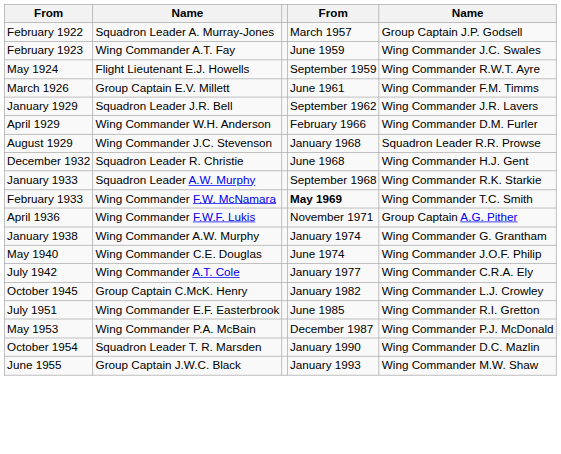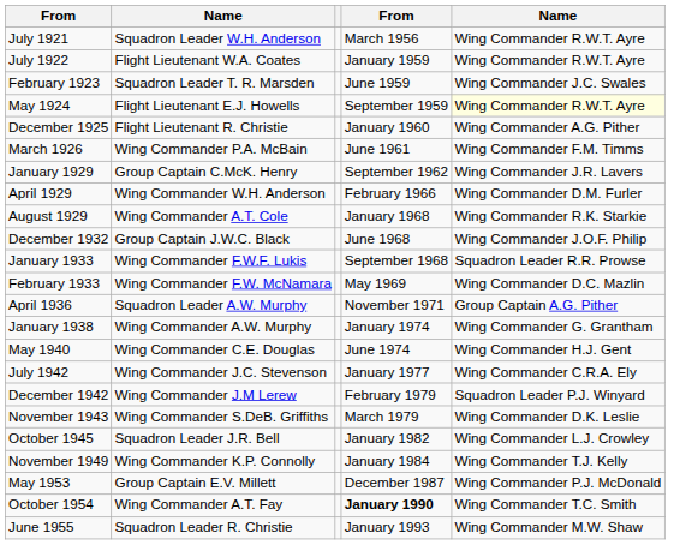 <table class="wikitable">
 <tr>
 <th>From</th>
 <th>Name</th>
 <th></th>
 <th>From</th>
 <th>Name</th>
 </tr>
 <tr>
-<td>February 1922</td>
-<td>Squadron Leader A. Murray-Jones</td>
+<td>July 1921</td>
+<td>Squadron Leader <a href='#'>W.H. Anderson</a></td>
 <td></td>
-<td>March 1957</td>
-<td>Group Captain J.P. Godsell</td>
+<td>March 1956</td>
+<td>Wing Commander R.W.T. Ayre</td>
+</tr>
+<tr>
+<td>July 1922</td>
+<td>Flight Lieutenant W.A. Coates</td>
+<td></td>
+<td>January 1959</td>
+<td>Wing Commander R.W.T. Ayre</td>
 </tr>
 <tr>
 <td>February 1923</td>
-<td>Wing Commander A.T. Fay</td>
+<td>Squadron Leader T. R. Marsden</td>
 <td></td>
 <td>June 1959</td>
 <td>Wing Commander J.C. Swales</td>
 </tr>
 <tr>
 <td>May 1924</td>
 <td>Flight Lieutenant E.J. Howells</td>
 <td></td>
 <td>September 1959</td>
-<td>Wing Commander R.W.T. Ayre</td>
+<td style="background: lightyellow;">Wing Commander R.W.T. Ayre</td>
+</tr>
+<tr>
+<td>December 1925</td>
+<td>Flight Lieutenant R. Christie</td>
+<td></td>
+<td>January 1960</td>
+<td>Wing Commander A.G. Pither</td>
 </tr>
 <tr>
 <td>March 1926</td>
-<td>Group Captain E.V. Millett</td>
+<td>Wing Commander P.A. McBain</td>
 <td></td>
 <td>June 1961</td>
 <td>Wing Commander F.M. Timms</td>
 </tr>
 <tr>
 <td>January 1929</td>
-<td>Squadron Leader J.R. Bell</td>
+<td>Group Captain C.McK. Henry</td>
 <td></td>
 <td>September 1962</td>
 <td>Wing Commander J.R. Lavers</td>
 </tr>
 <tr>
 <td>April 1929</td>
 <td>Wing Commander W.H. Anderson</td>
 <td></td>
 <td>February 1966</td>
 <td>Wing Commander D.M. Furler</td>
 </tr>
 <tr>
 <td>August 1929</td>
-<td>Wing Commander J.C. Stevenson</td>
+<td>Wing Commander <a href='#'>A.T. Cole</a></td>
 <td></td>
 <td>January 1968</td>
-<td>Squadron Leader R.R. Prowse</td>
+<td>Wing Commander R.K. Starkie</td>
 </tr>
 <tr>
 <td>December 1932</td>
-<td>Squadron Leader R. Christie</td>
+<td>Group Captain J.W.C. Black</td>
 <td></td>
 <td>June 1968</td>
-<td>Wing Commander H.J. Gent</td>
+<td>Wing Commander J.O.F. Philip</td>
 </tr>
 <tr>
 <td>January 1933</td>
-<td>Squadron Leader <a href='#'>A.W. Murphy</a></td>
+<td>Wing Commander <a href='#'>F.W.F. Lukis</a></td>
 <td></td>
 <td>September 1968</td>
-<td>Wing Commander R.K. Starkie</td>
+<td>Squadron Leader R.R. Prowse</td>
 </tr>
 <tr>
 <td>February 1933</td>
 <td>Wing Commander <a href='#'>F.W. McNamara</a></td>
 <td></td>
-<td><strong>May 1969</strong></td>
-<td>Wing Commander T.C. Smith</td>
+<td>May 1969</td>
+<td>Wing Commander D.C. Mazlin</td>
 </tr>
 <tr>
 <td>April 1936</td>
-<td>Wing Commander <a href='#'>F.W.F. Lukis</a></td>
+<td>Squadron Leader <a href='#'>A.W. Murphy</a></td>
 <td></td>
 <td>November 1971</td>
 <td>Group Captain <a href='#'>A.G. Pither</a></td>
 </tr>
 <tr>
 <td>January 1938</td>
 <td>Wing Commander A.W. Murphy</td>
 <td></td>
 <td>January 1974</td>
 <td>Wing Commander G. Grantham</td>
 </tr>
 <tr>
 <td>May 1940</td>
 <td>Wing Commander C.E. Douglas</td>
 <td></td>
 <td>June 1974</td>
-<td>Wing Commander J.O.F. Philip</td>
+<td>Wing Commander H.J. Gent</td>
 </tr>
 <tr>
 <td>July 1942</td>
-<td>Wing Commander <a href='#'>A.T. Cole</a></td>
+<td>Wing Commander J.C. Stevenson</td>
 <td></td>
 <td>January 1977</td>
 <td>Wing Commander C.R.A. Ely</td>
 </tr>
 <tr>
+<td>December 1942</td>
+<td>Wing Commander <a href='#'>J.M Lerew</a></td>
+<td></td>
+<td>February 1979</td>
+<td>Squadron Leader P.J. Winyard</td>
+</tr>
+<tr>
+<td>November 1943</td>
+<td>Wing Commander S.DeB. Griffiths</td>
+<td></td>
+<td>March 1979</td>
+<td>Wing Commander D.K. Leslie</td>
+</tr>
+<tr>
 <td>October 1945</td>
-<td>Group Captain C.McK. Henry</td>
+<td>Squadron Leader J.R. Bell</td>
 <td></td>
 <td>January 1982</td>
 <td>Wing Commander L.J. Crowley</td>
 </tr>
 <tr>
-<td>July 1951</td>
-<td>Wing Commander E.F. Easterbrook</td>
+<td>November 1949</td>
+<td>Wing Commander K.P. Connolly</td>
 <td></td>
-<td>June 1985</td>
-<td>Wing Commander R.I. Gretton</td>
+<td>January 1984</td>
+<td>Wing Commander T.J. Kelly</td>
 </tr>
 <tr>
 <td>May 1953</td>
-<td>Wing Commander P.A. McBain</td>
+<td>Group Captain E.V. Millett</td>
 <td></td>
 <td>December 1987</td>
 <td>Wing Commander P.J. McDonald</td>
 </tr>
 <tr>
 <td>October 1954</td>
-<td>Squadron Leader T. R. Marsden</td>
+<td>Wing Commander A.T. Fay</td>
 <td></td>
-<td>January 1990</td>
-<td>Wing Commander D.C. Mazlin</td>
+<td><strong>January 1990</strong></td>
+<td>Wing Commander T.C. Smith</td>
 </tr>
 <tr>
 <td>June 1955</td>
-<td>Group Captain J.W.C. Black</td>
+<td>Squadron Leader R. Christie</td>
 <td></td>
 <td>January 1993</td>
 <td>Wing Commander M.W. Shaw</td>
 </tr>
 </table>
